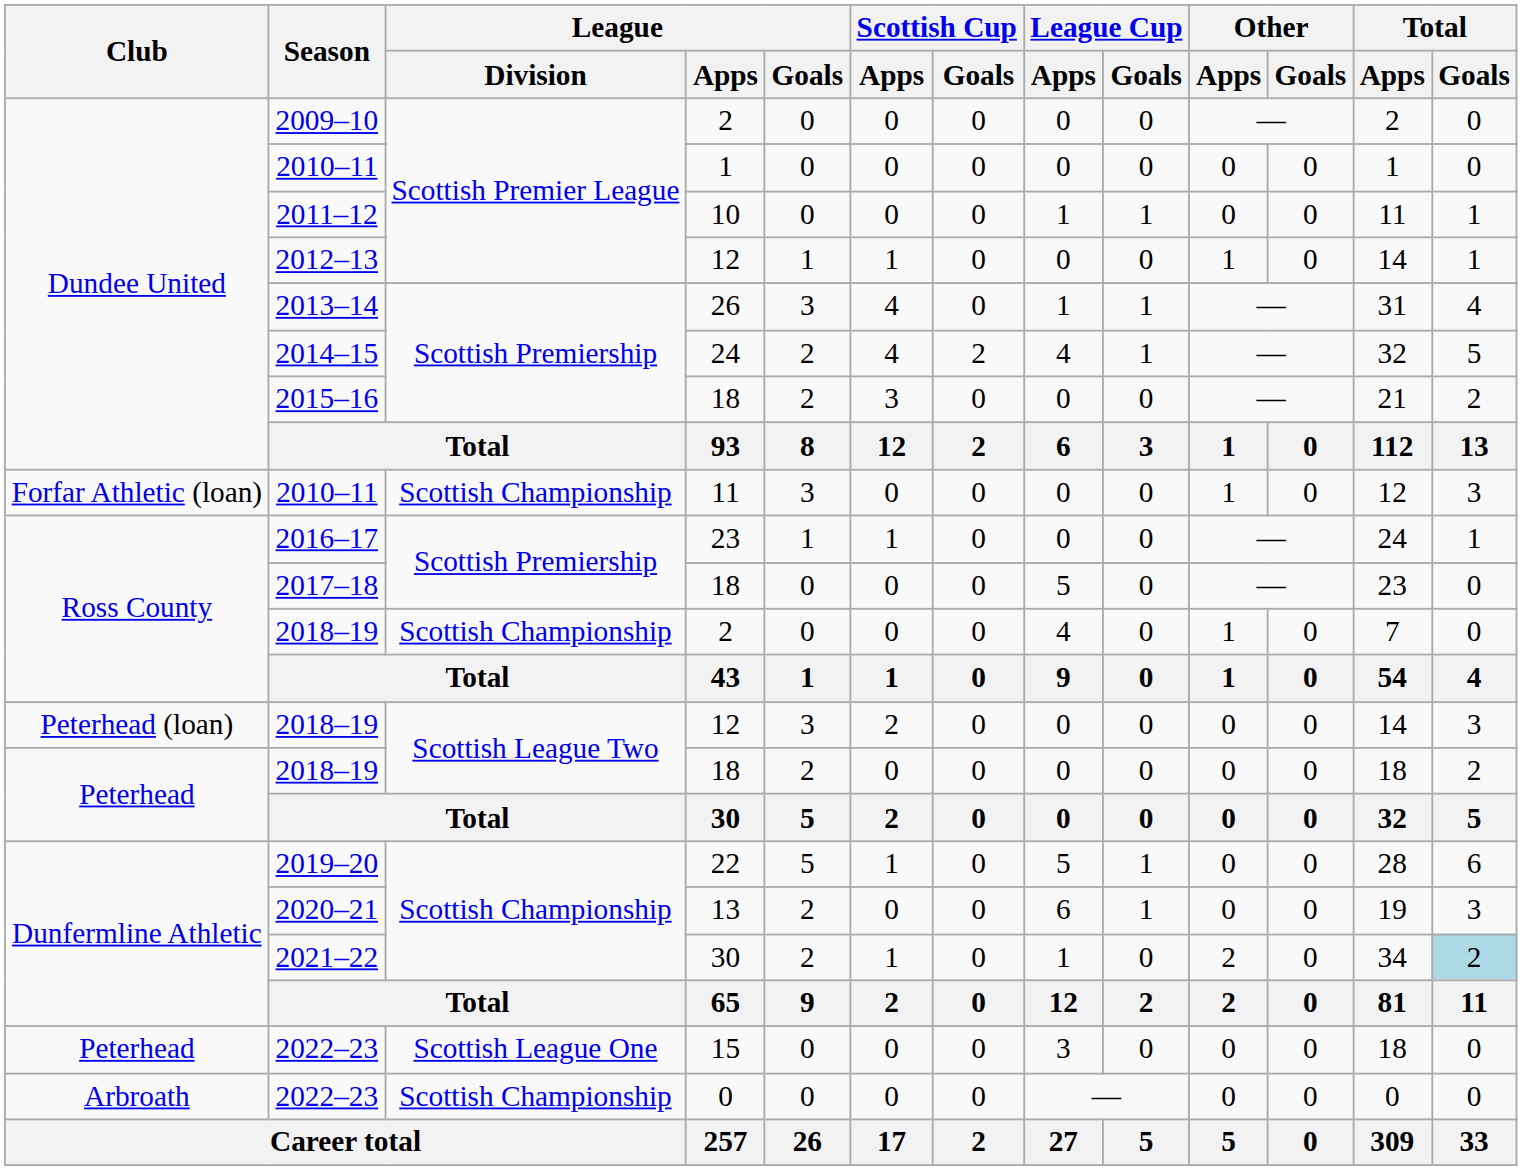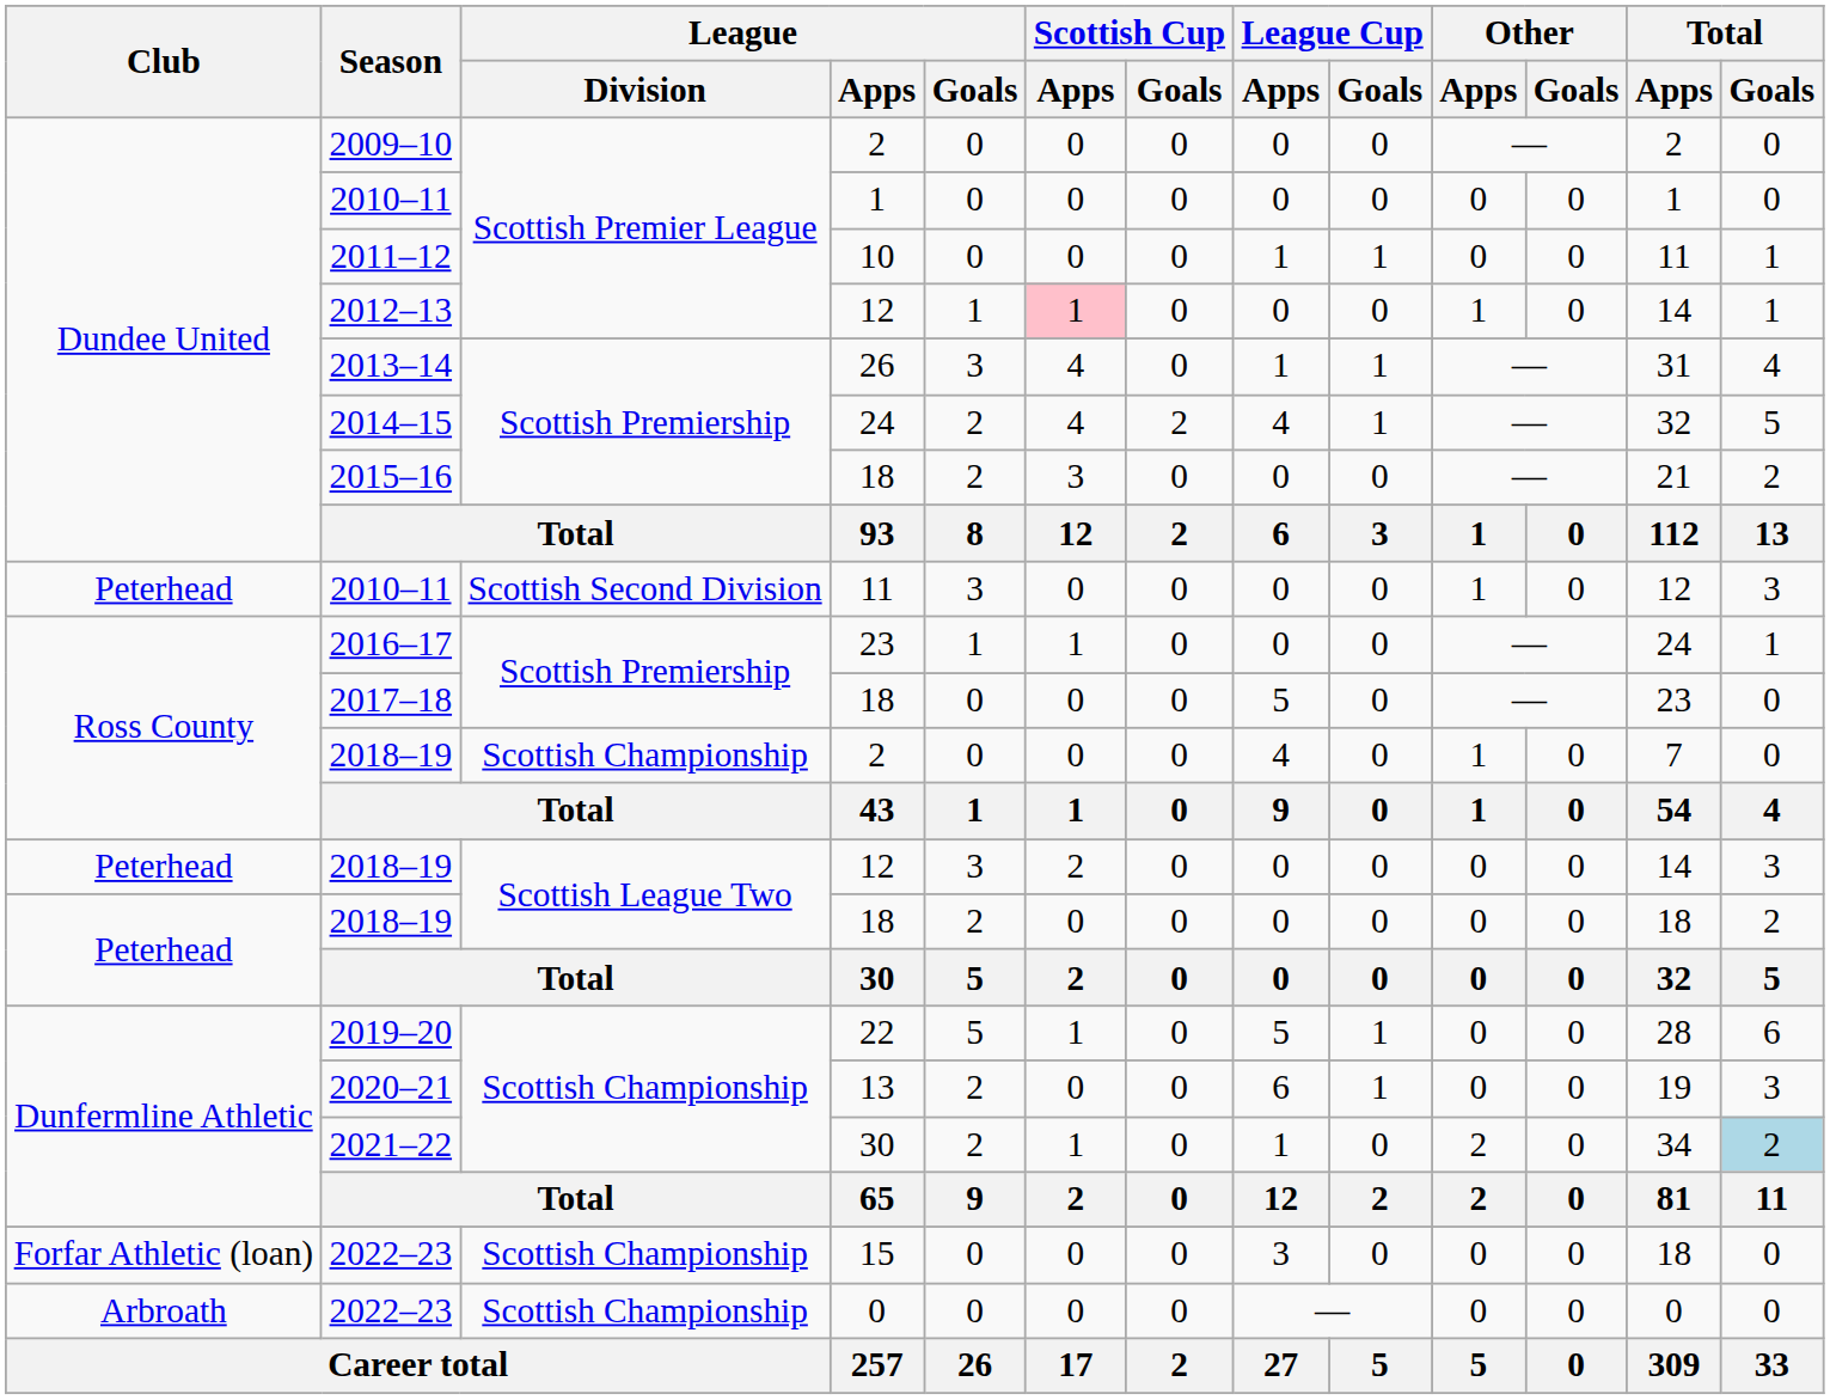 <table class="wikitable" style="text-align:center">
 <tr>
 <th rowspan="2">Club</th>
 <th rowspan="2">Season</th>
 <th colspan="3">League</th>
 <th colspan="2"><a href='#'>Scottish Cup</a></th>
 <th colspan="2"><a href='#'>League Cup</a></th>
 <th colspan="2">Other</th>
 <th colspan="2">Total</th>
 </tr>
 <tr>
 <th>Division</th>
 <th>Apps</th>
 <th>Goals</th>
 <th>Apps</th>
 <th>Goals</th>
 <th>Apps</th>
 <th>Goals</th>
 <th>Apps</th>
 <th>Goals</th>
 <th>Apps</th>
 <th>Goals</th>
 </tr>
 <tr>
 <td rowspan="8"><a href='#'>Dundee United</a></td>
 <td><a href='#'>2009–10</a></td>
 <td rowspan="4"><a href='#'>Scottish Premier League</a></td>
 <td>2</td>
 <td>0</td>
 <td>0</td>
 <td>0</td>
 <td>0</td>
 <td>0</td>
 <td colspan="2">—</td>
 <td>2</td>
 <td>0</td>
 </tr>
 <tr>
 <td><a href='#'>2010–11</a></td>
 <td>1</td>
 <td>0</td>
 <td>0</td>
 <td>0</td>
 <td>0</td>
 <td>0</td>
 <td>0</td>
 <td>0</td>
 <td>1</td>
 <td>0</td>
 </tr>
 <tr>
 <td><a href='#'>2011–12</a></td>
 <td>10</td>
 <td>0</td>
 <td>0</td>
 <td>0</td>
 <td>1</td>
 <td>1</td>
 <td>0</td>
 <td>0</td>
 <td>11</td>
 <td>1</td>
 </tr>
 <tr>
 <td><a href='#'>2012–13</a></td>
 <td>12</td>
 <td>1</td>
-<td>1</td>
+<td style="background: pink;">1</td>
 <td>0</td>
 <td>0</td>
 <td>0</td>
 <td>1</td>
 <td>0</td>
 <td>14</td>
 <td>1</td>
 </tr>
 <tr>
 <td><a href='#'>2013–14</a></td>
 <td rowspan="3"><a href='#'>Scottish Premiership</a></td>
 <td>26</td>
 <td>3</td>
 <td>4</td>
 <td>0</td>
 <td>1</td>
 <td>1</td>
 <td colspan="2">—</td>
 <td>31</td>
 <td>4</td>
 </tr>
 <tr>
 <td><a href='#'>2014–15</a></td>
 <td>24</td>
 <td>2</td>
 <td>4</td>
 <td>2</td>
 <td>4</td>
 <td>1</td>
 <td colspan="2">—</td>
 <td>32</td>
 <td>5</td>
 </tr>
 <tr>
 <td><a href='#'>2015–16</a></td>
 <td>18</td>
 <td>2</td>
 <td>3</td>
 <td>0</td>
 <td>0</td>
 <td>0</td>
 <td colspan="2">—</td>
 <td>21</td>
 <td>2</td>
 </tr>
 <tr>
 <th colspan="2">Total</th>
 <th>93</th>
 <th>8</th>
 <th>12</th>
 <th>2</th>
 <th>6</th>
 <th>3</th>
 <th>1</th>
 <th>0</th>
 <th>112</th>
 <th>13</th>
 </tr>
 <tr>
-<td><a href='#'>Forfar Athletic</a> (loan)</td>
+<td><a href='#'>Peterhead</a></td>
 <td><a href='#'>2010–11</a></td>
-<td><a href='#'>Scottish Championship</a></td>
+<td><a href='#'>Scottish Second Division</a></td>
 <td>11</td>
 <td>3</td>
 <td>0</td>
 <td>0</td>
 <td>0</td>
 <td>0</td>
 <td>1</td>
 <td>0</td>
 <td>12</td>
 <td>3</td>
 </tr>
 <tr>
 <td rowspan="4"><a href='#'>Ross County</a></td>
 <td><a href='#'>2016–17</a></td>
 <td rowspan="2"><a href='#'>Scottish Premiership</a></td>
 <td>23</td>
 <td>1</td>
 <td>1</td>
 <td>0</td>
 <td>0</td>
 <td>0</td>
 <td colspan="2">—</td>
 <td>24</td>
 <td>1</td>
 </tr>
 <tr>
 <td><a href='#'>2017–18</a></td>
 <td>18</td>
 <td>0</td>
 <td>0</td>
 <td>0</td>
 <td>5</td>
 <td>0</td>
 <td colspan="2">—</td>
 <td>23</td>
 <td>0</td>
 </tr>
 <tr>
 <td><a href='#'>2018–19</a></td>
 <td><a href='#'>Scottish Championship</a></td>
 <td>2</td>
 <td>0</td>
 <td>0</td>
 <td>0</td>
 <td>4</td>
 <td>0</td>
 <td>1</td>
 <td>0</td>
 <td>7</td>
 <td>0</td>
 </tr>
 <tr>
 <th colspan="2">Total</th>
 <th>43</th>
 <th>1</th>
 <th>1</th>
 <th>0</th>
 <th>9</th>
 <th>0</th>
 <th>1</th>
 <th>0</th>
 <th>54</th>
 <th>4</th>
 </tr>
 <tr>
-<td><a href='#'>Peterhead</a> (loan)</td>
+<td><a href='#'>Peterhead</a></td>
 <td><a href='#'>2018–19</a></td>
 <td rowspan=2><a href='#'>Scottish League Two</a></td>
 <td>12</td>
 <td>3</td>
 <td>2</td>
 <td>0</td>
 <td>0</td>
 <td>0</td>
 <td>0</td>
 <td>0</td>
 <td>14</td>
 <td>3</td>
 </tr>
 <tr>
 <td rowspan=2><a href='#'>Peterhead</a></td>
 <td><a href='#'>2018–19</a></td>
 <td>18</td>
 <td>2</td>
 <td>0</td>
 <td>0</td>
 <td>0</td>
 <td>0</td>
 <td>0</td>
 <td>0</td>
 <td>18</td>
 <td>2</td>
 </tr>
 <tr>
 <th colspan="2">Total</th>
 <th>30</th>
 <th>5</th>
 <th>2</th>
 <th>0</th>
 <th>0</th>
 <th>0</th>
 <th>0</th>
 <th>0</th>
 <th>32</th>
 <th>5</th>
 </tr>
 <tr>
 <td rowspan=4><a href='#'>Dunfermline Athletic</a></td>
 <td><a href='#'>2019–20</a></td>
 <td rowspan=3><a href='#'>Scottish Championship</a></td>
 <td>22</td>
 <td>5</td>
 <td>1</td>
 <td>0</td>
 <td>5</td>
 <td>1</td>
 <td>0</td>
 <td>0</td>
 <td>28</td>
 <td>6</td>
 </tr>
 <tr>
 <td><a href='#'>2020–21</a></td>
 <td>13</td>
 <td>2</td>
 <td>0</td>
 <td>0</td>
 <td>6</td>
 <td>1</td>
 <td>0</td>
 <td>0</td>
 <td>19</td>
 <td>3</td>
 </tr>
 <tr>
 <td><a href='#'>2021–22</a></td>
 <td>30</td>
 <td>2</td>
 <td>1</td>
 <td>0</td>
 <td>1</td>
 <td>0</td>
 <td>2</td>
 <td>0</td>
 <td>34</td>
 <td style="background: lightblue;">2</td>
 </tr>
 <tr>
 <th colspan="2">Total</th>
 <th>65</th>
 <th>9</th>
 <th>2</th>
 <th>0</th>
 <th>12</th>
 <th>2</th>
 <th>2</th>
 <th>0</th>
 <th>81</th>
 <th>11</th>
 </tr>
 <tr>
-<td><a href='#'>Peterhead</a></td>
+<td><a href='#'>Forfar Athletic</a> (loan)</td>
 <td><a href='#'>2022–23</a></td>
-<td><a href='#'>Scottish League One</a></td>
+<td><a href='#'>Scottish Championship</a></td>
 <td>15</td>
 <td>0</td>
 <td>0</td>
 <td>0</td>
 <td>3</td>
 <td>0</td>
 <td>0</td>
 <td>0</td>
 <td>18</td>
 <td>0</td>
 </tr>
 <tr>
 <td><a href='#'>Arbroath</a></td>
 <td><a href='#'>2022–23</a></td>
 <td><a href='#'>Scottish Championship</a></td>
 <td>0</td>
 <td>0</td>
 <td>0</td>
 <td>0</td>
 <td colspan="2">—</td>
 <td>0</td>
 <td>0</td>
 <td>0</td>
 <td>0</td>
 </tr>
 <tr>
 <th colspan="3">Career total</th>
 <th>257</th>
 <th>26</th>
 <th>17</th>
 <th>2</th>
 <th>27</th>
 <th>5</th>
 <th>5</th>
 <th>0</th>
 <th>309</th>
 <th>33</th>
 </tr>
 </table>
